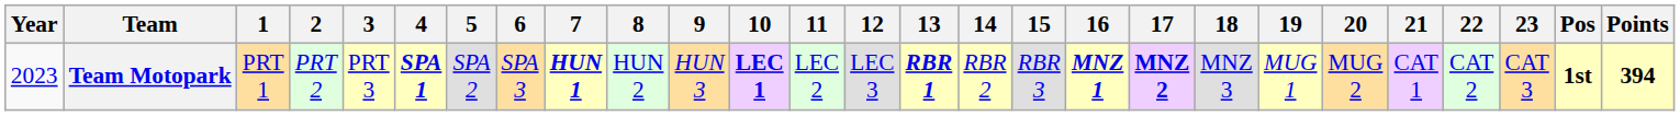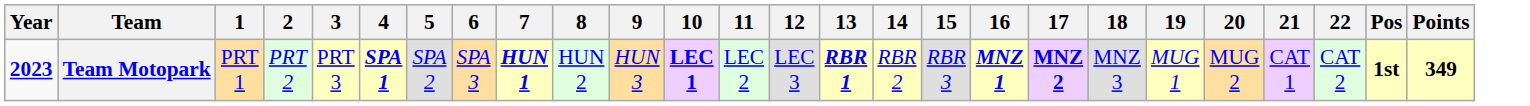 <table class="wikitable" style="text-align:center; font-size:85%;">
 <tr>
 <th>Year</th>
 <th>Team</th>
 <th>1</th>
 <th>2</th>
 <th>3</th>
 <th>4</th>
 <th>5</th>
 <th>6</th>
 <th>7</th>
 <th>8</th>
 <th>9</th>
 <th>10</th>
 <th>11</th>
 <th>12</th>
 <th>13</th>
 <th>14</th>
 <th>15</th>
 <th>16</th>
 <th>17</th>
 <th>18</th>
 <th>19</th>
 <th>20</th>
 <th>21</th>
 <th>22</th>
-<th>23</th>
 <th>Pos</th>
 <th>Points</th>
 </tr>
 <tr>
-<td><a href='#'>2023</a></td>
+<td><strong><a href='#'>2023</a></strong></td>
 <th nowrap><a href='#'>Team Motopark</a></th>
 <td style="background:#FFDF9F;"><a href='#'>PRT<br>1</a><br></td>
 <td style="background:#DFFFDF;"><em><a href='#'>PRT<br>2</a></em><br></td>
 <td style="background:#FFFFBF;"><a href='#'>PRT<br>3</a><br></td>
 <td style="background:#FFFFBF;"><strong><em><a href='#'>SPA<br>1</a></em></strong><br></td>
 <td style="background:#DFDFDF;"><em><a href='#'>SPA<br>2</a></em><br></td>
 <td style="background:#FFDF9F;"><em><a href='#'>SPA<br>3</a></em><br></td>
 <td style="background:#FFFFBF;"><strong><em><a href='#'>HUN<br>1</a></em></strong><br></td>
 <td style="background:#DFFFDF;"><a href='#'>HUN<br>2</a><br></td>
 <td style="background:#FFDF9F;"><em><a href='#'>HUN<br>3</a></em><br></td>
 <td style="background:#EFCFFF;"><strong><a href='#'>LEC<br>1</a></strong><br></td>
 <td style="background:#DFFFDF;"><a href='#'>LEC<br>2</a><br></td>
 <td style="background:#DFDFDF;"><a href='#'>LEC<br>3</a><br></td>
 <td style="background:#FFFFBF;"><strong><em><a href='#'>RBR<br>1</a></em></strong><br></td>
 <td style="background:#FFFFBF;"><em><a href='#'>RBR<br>2</a></em><br></td>
 <td style="background:#DFDFDF;"><em><a href='#'>RBR<br>3</a></em><br></td>
 <td style="background:#FFFFBF;"><strong><em><a href='#'>MNZ<br>1</a></em></strong><br></td>
 <td style="background:#EFCFFF;"><strong><a href='#'>MNZ<br>2</a><br></strong></td>
 <td style="background:#DFDFDF;"><a href='#'>MNZ<br>3</a><br> </td>
 <td style="background:#FFFFBF;"><em><a href='#'>MUG<br>1</a></em><br></td>
 <td style="background:#FFDF9F;"><a href='#'>MUG<br>2</a><br></td>
 <td style="background:#EFCFFF;"><a href='#'>CAT<br>1</a><br></td>
 <td style="background:#DFFFDF;"><a href='#'>CAT<br>2</a><br></td>
-<td style="background:#FFDF9F;"><a href='#'>CAT<br>3</a><br></td>
 <th style="background:#FFFFBF;">1st</th>
-<th style="background:#FFFFBF;">394</th>
+<th style="background:#FFFFBF;">349</th>
 </tr>
 </table>
